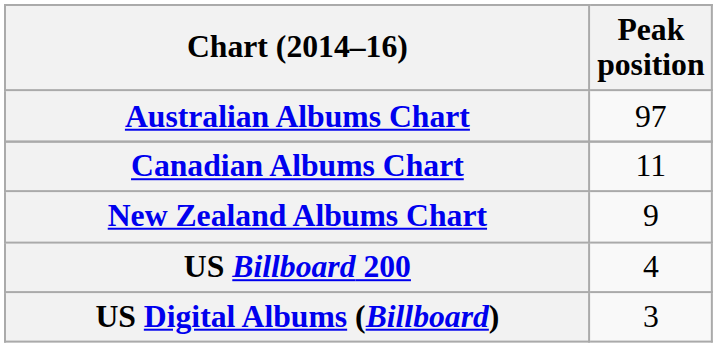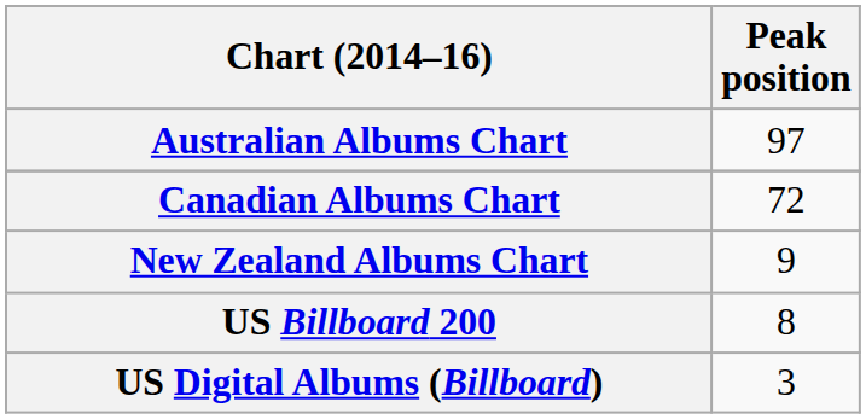 <table class="wikitable plainrowheaders sortable" style="text-align:center;">
 <tr>
 <th scope="col" style="width:18em;">Chart (2014–16)</th>
 <th scope="col">Peak<br>position</th>
 </tr>
 <tr>
 <th scope="row"><a href='#'>Australian Albums Chart</a></th>
 <td>97</td>
 </tr>
 <tr>
 </tr>
 <tr>
 <th scope="row"><a href='#'>Canadian Albums Chart</a></th>
-<td>11</td>
+<td>72</td>
 </tr>
 <tr>
 <th scope="row"><a href='#'>New Zealand Albums Chart</a></th>
 <td>9</td>
 </tr>
 <tr>
 <th scope="row">US <a href='#'><em>Billboard</em> 200</a></th>
-<td>4</td>
+<td>8</td>
 </tr>
 <tr>
 <th scope="row">US <a href='#'>Digital Albums</a> (<em><a href='#'>Billboard</a></em>)</th>
 <td>3</td>
 </tr>
 </table>
